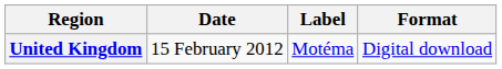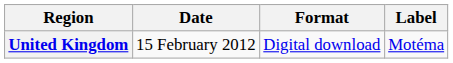 <table class="wikitable sortable plainrowheaders" style="text-align:center;">
 <tr>
 <th>Region</th>
 <th>Date</th>
+<th>Format</th>
 <th>Label</th>
-<th>Format</th>
 </tr>
 <tr>
 <th scope="row"><a href='#'>United Kingdom</a></th>
 <td>15 February 2012</td>
+<td><a href='#'>Digital download</a></td>
 <td><a href='#'>Motéma</a></td>
-<td><a href='#'>Digital download</a></td>
 </tr>
 </table>
